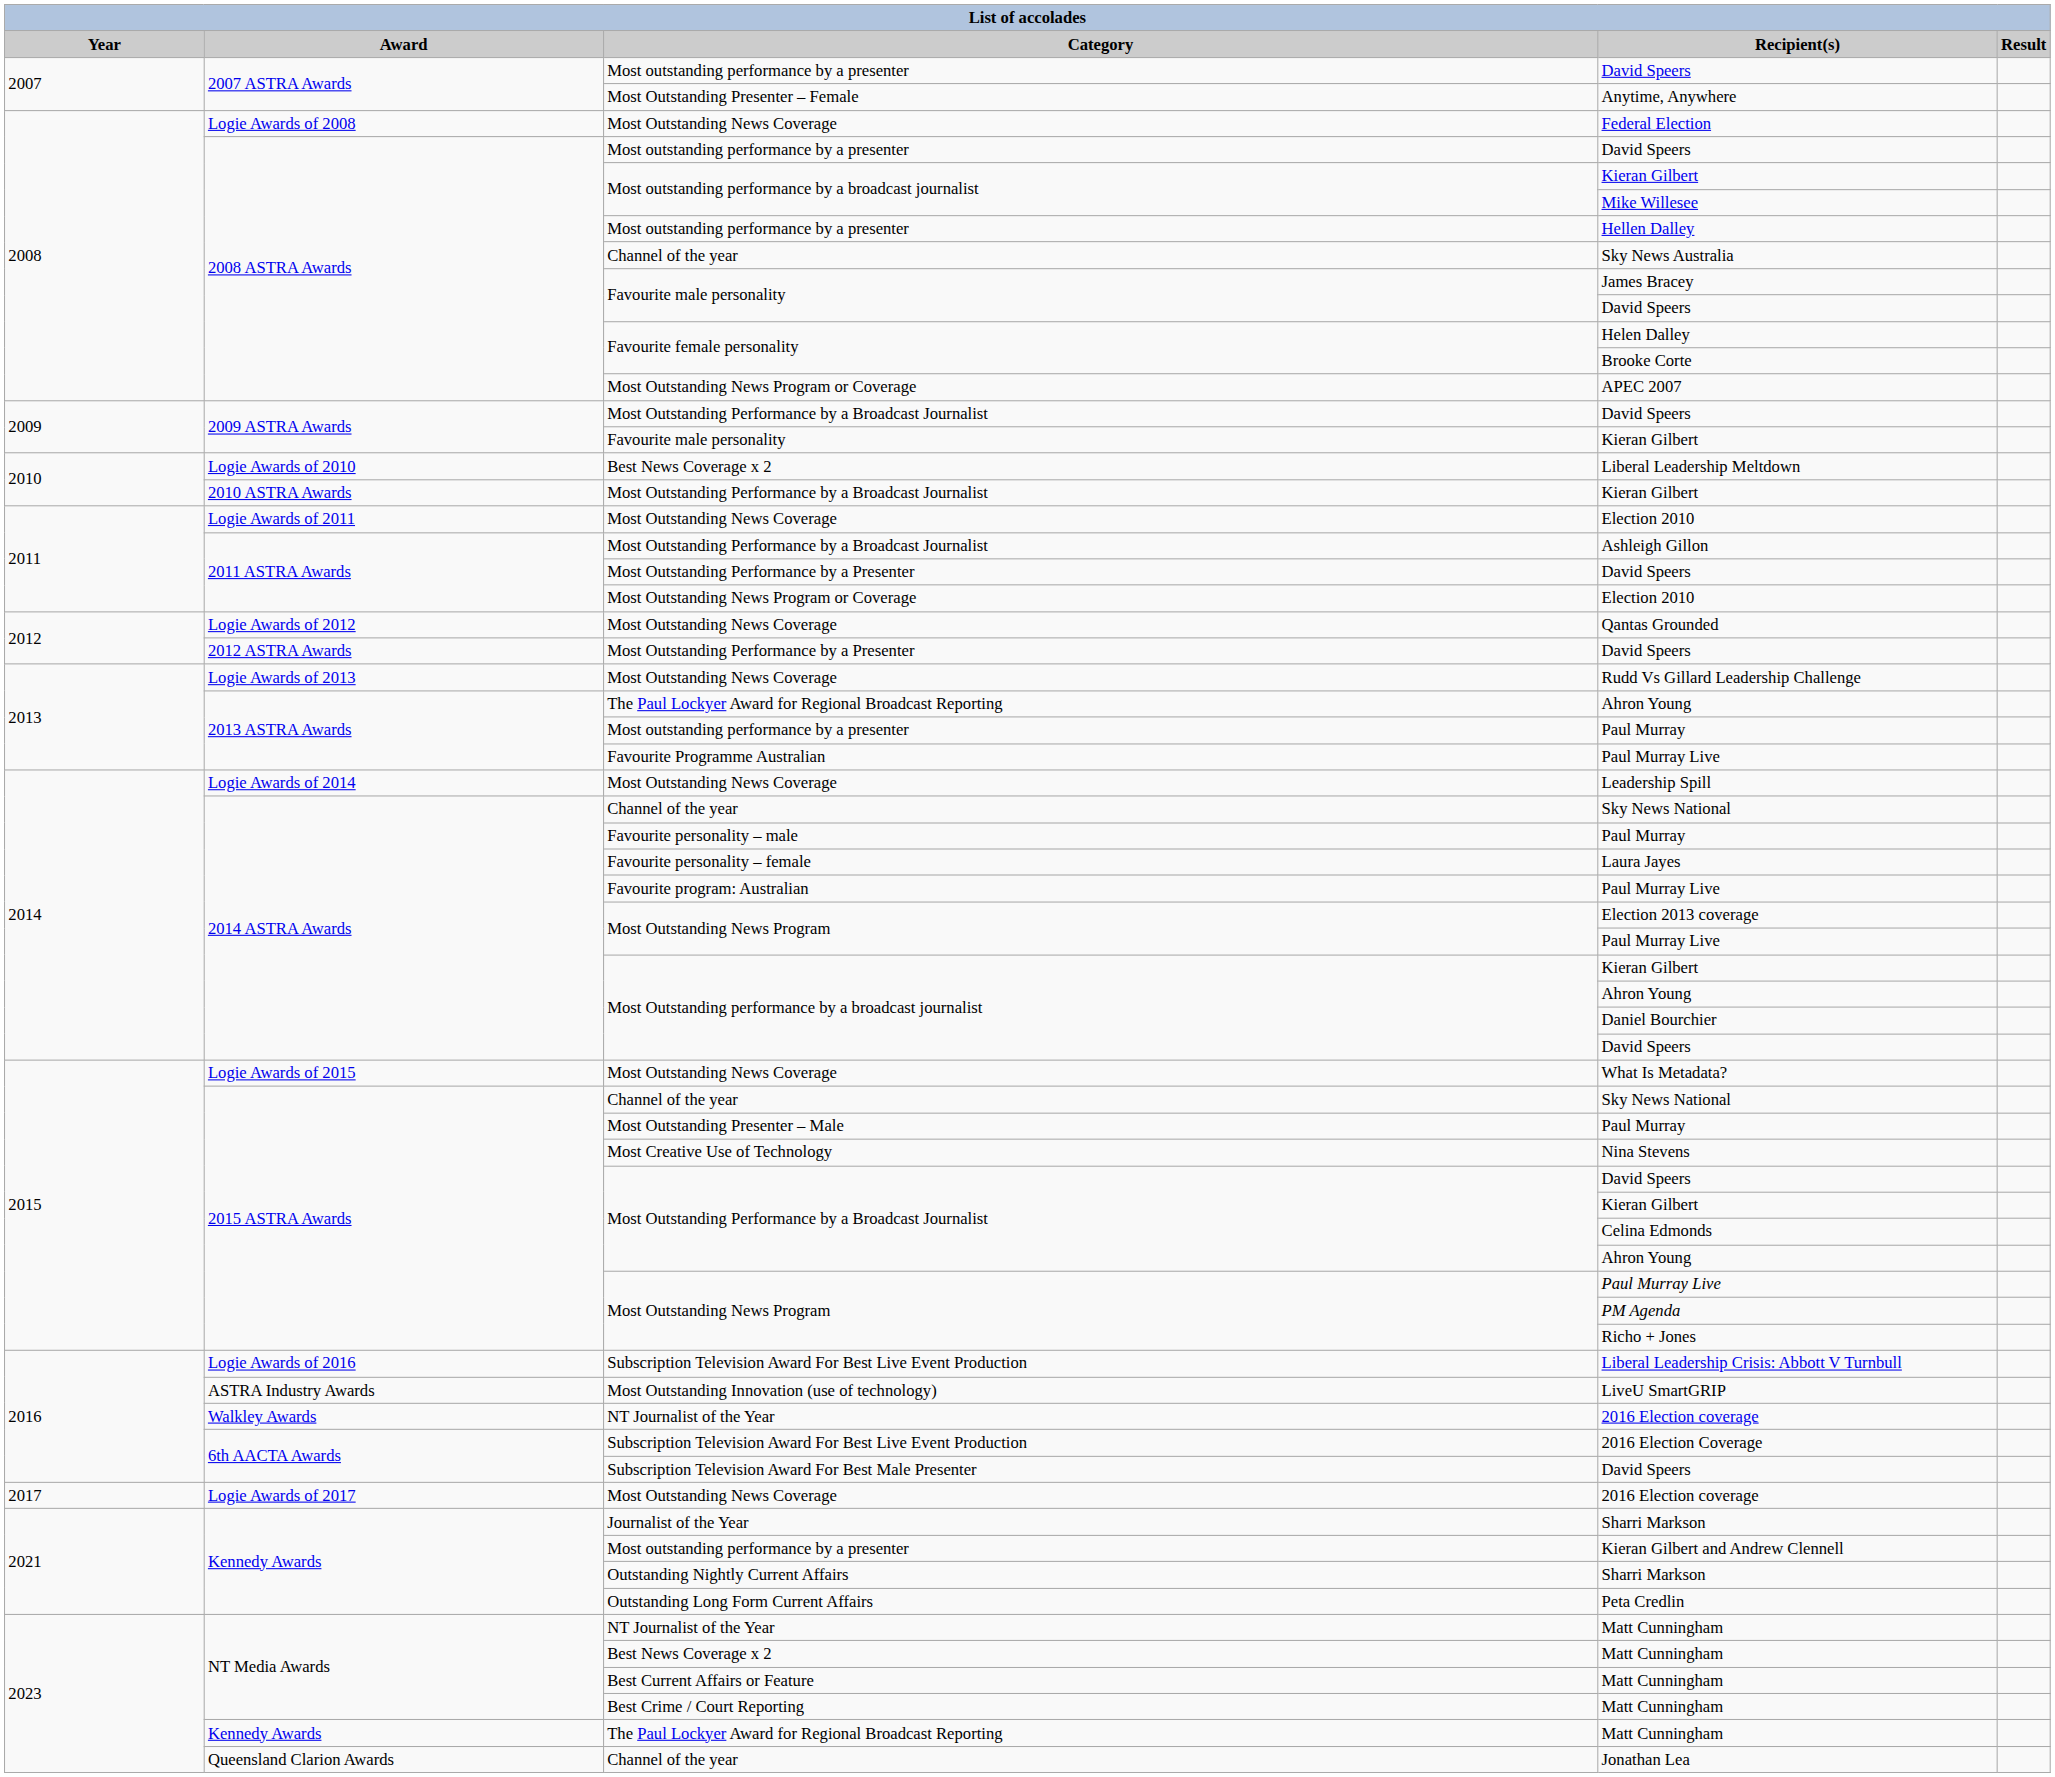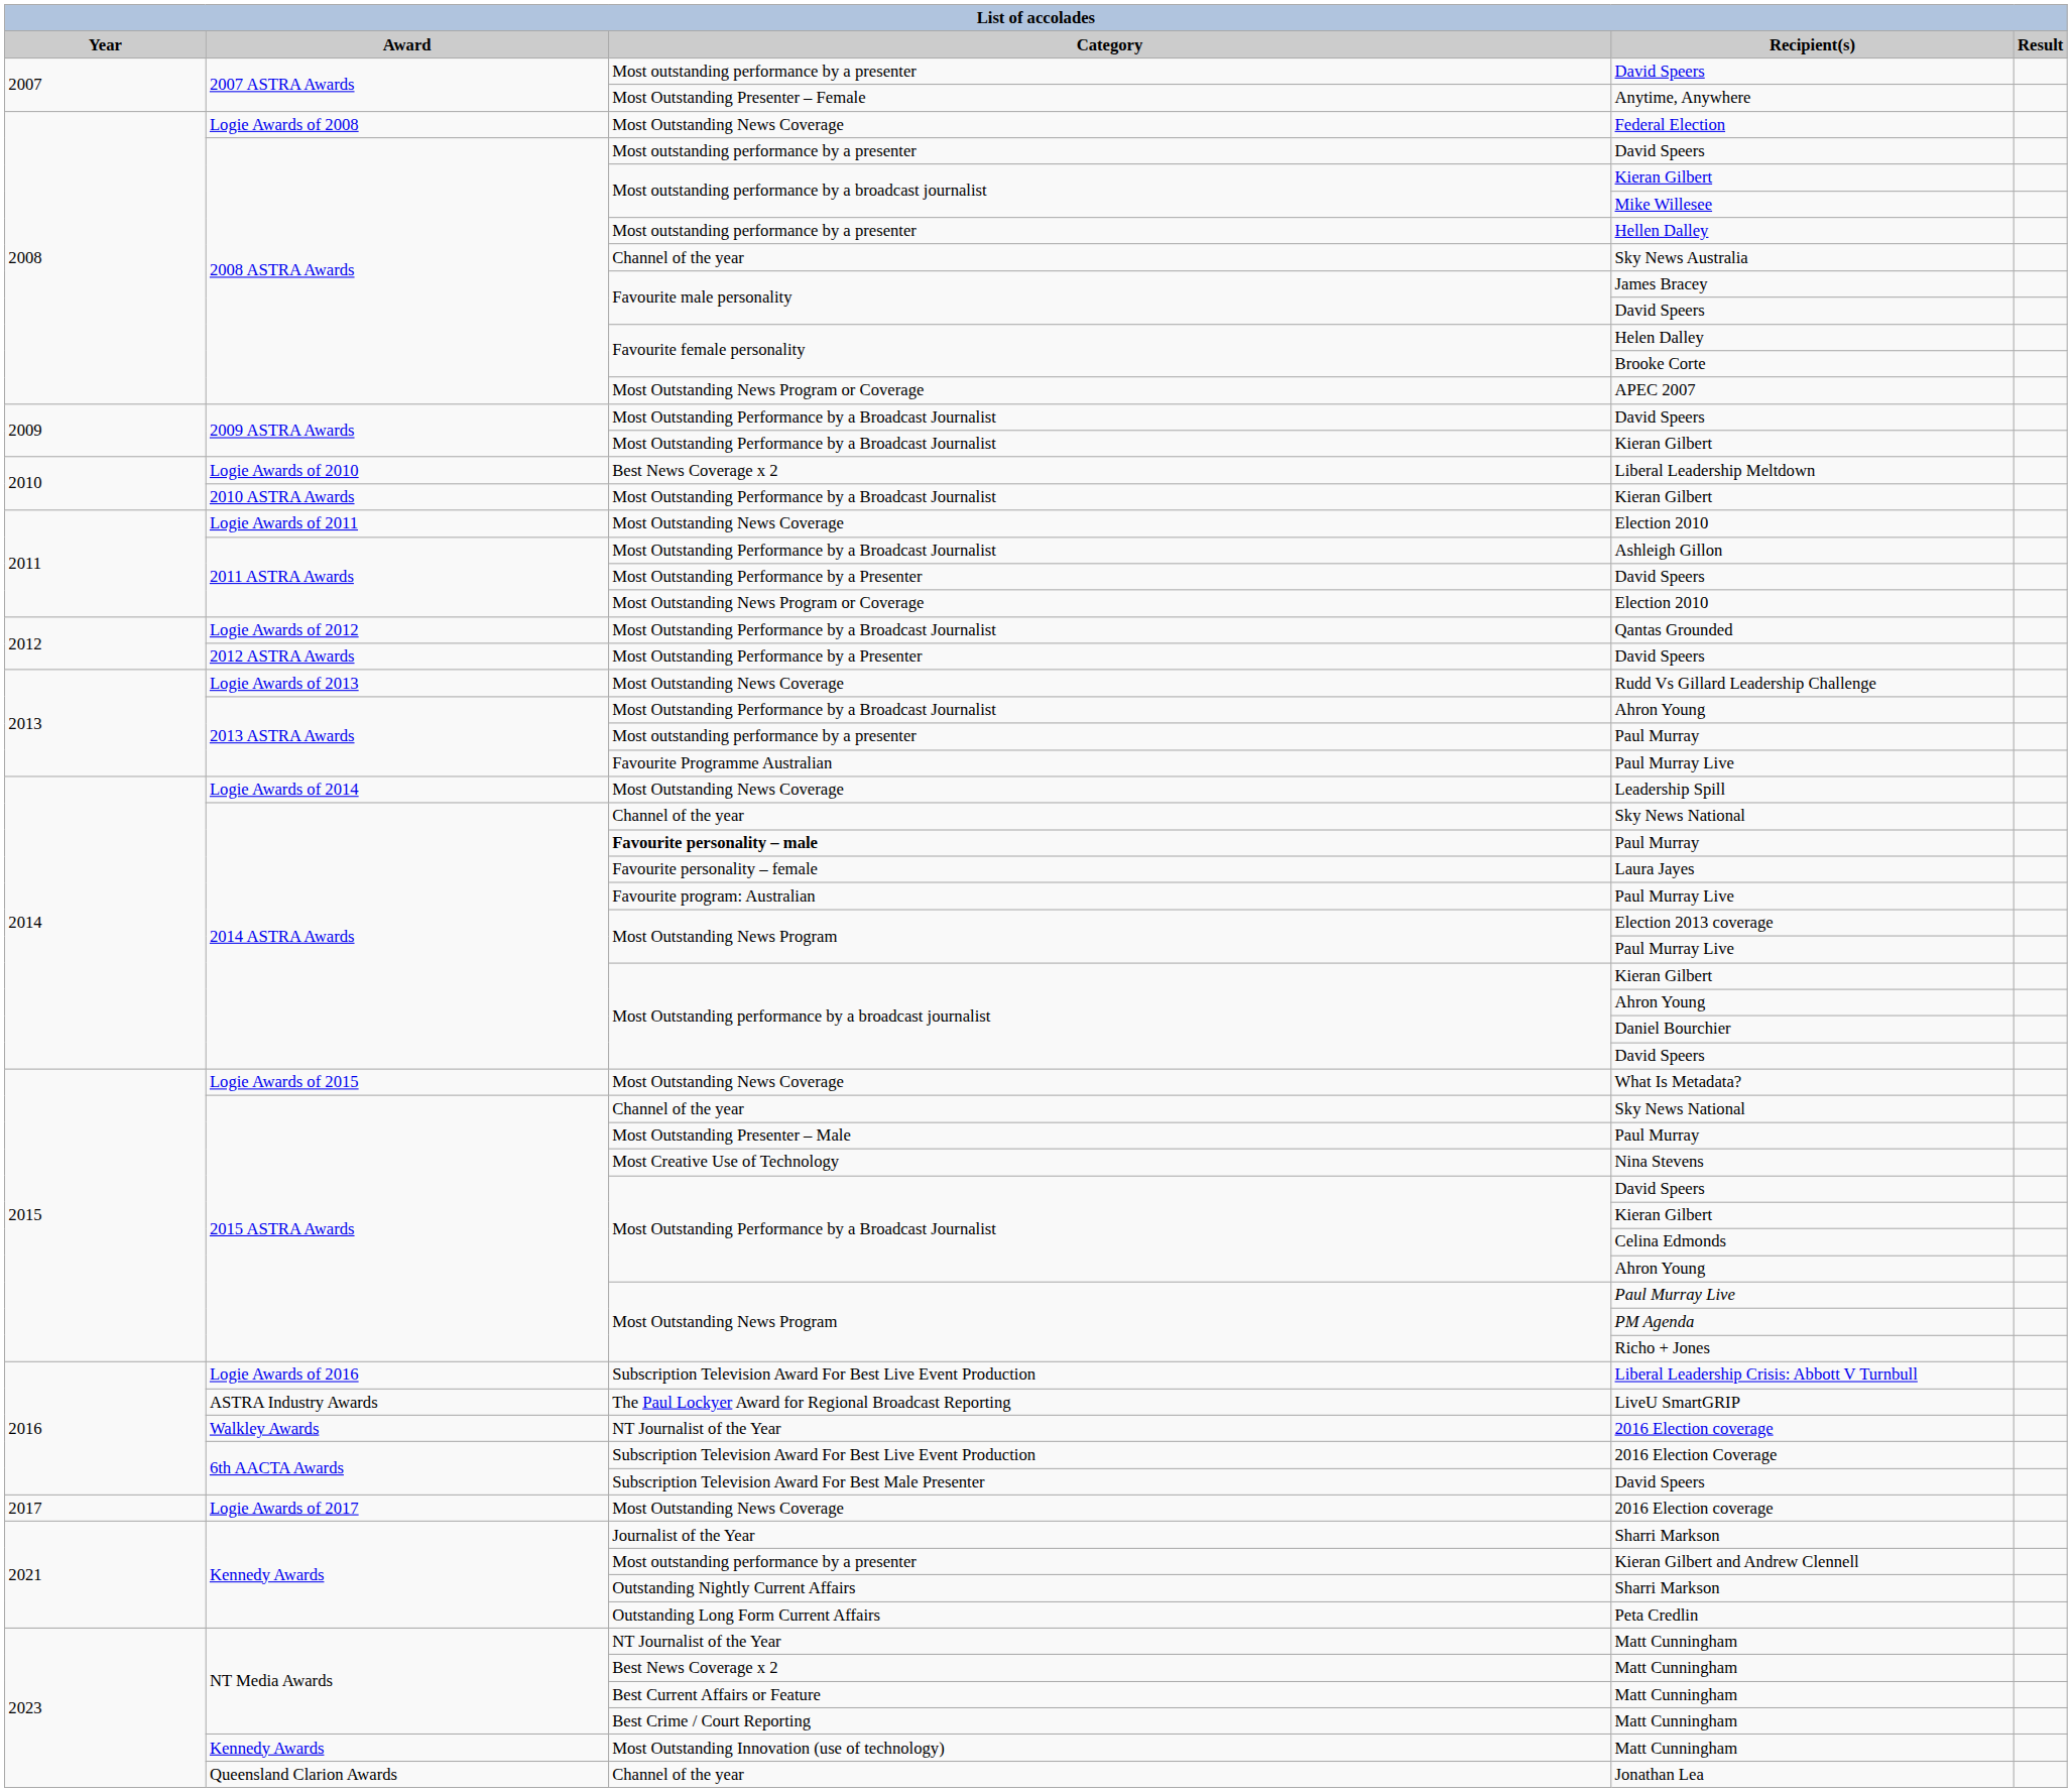 <table class="wikitable collapsible">
 <tr style="text-align:center; ">
 <th colspan=5 style="background:#B0C4DE;">List of accolades</th>
 </tr>
 <tr style="text-align:center;">
 <th style="background:#ccc; width:10%;">Year</th>
 <th style="background:#ccc; width:20%;">Award</th>
 <th style="background:#ccc; width:50%;">Category</th>
 <th style="background:#ccc; width:20%;">Recipient(s)</th>
 <th style="background:#ccc; width:20%;">Result</th>
 </tr>
 <tr>
 <td rowspan="2">2007</td>
 <td rowspan="2"><a href='#'>2007 ASTRA Awards</a></td>
 <td>Most outstanding performance by a presenter</td>
 <td><a href='#'>David Speers</a></td>
 <td></td>
 </tr>
 <tr>
 <td>Most Outstanding Presenter – Female</td>
 <td>Anytime, Anywhere</td>
 <td></td>
 </tr>
 <tr>
 <td rowspan="11">2008</td>
 <td><a href='#'>Logie Awards of 2008</a></td>
 <td>Most Outstanding News Coverage</td>
 <td><a href='#'>Federal Election</a></td>
 <td></td>
 </tr>
 <tr>
 <td rowspan="10"><a href='#'>2008 ASTRA Awards</a></td>
 <td>Most outstanding performance by a presenter</td>
 <td>David Speers</td>
 <td></td>
 </tr>
 <tr>
 <td rowspan="2">Most outstanding performance by a broadcast journalist</td>
 <td><a href='#'>Kieran Gilbert</a></td>
 <td></td>
 </tr>
 <tr>
 <td><a href='#'>Mike Willesee</a></td>
 <td></td>
 </tr>
 <tr>
 <td>Most outstanding performance by a presenter</td>
 <td><a href='#'>Hellen Dalley</a></td>
 <td></td>
 </tr>
 <tr>
 <td>Channel of the year</td>
 <td>Sky News Australia</td>
 <td></td>
 </tr>
 <tr>
 <td rowspan="2">Favourite male personality</td>
 <td>James Bracey</td>
 <td></td>
 </tr>
 <tr>
 <td>David Speers</td>
 <td></td>
 </tr>
 <tr>
 <td rowspan="2">Favourite female personality</td>
 <td>Helen Dalley</td>
 <td></td>
 </tr>
 <tr>
 <td>Brooke Corte</td>
 <td></td>
 </tr>
 <tr>
 <td>Most Outstanding News Program or Coverage</td>
 <td>APEC 2007</td>
 <td></td>
 </tr>
 <tr>
 <td rowspan="2">2009</td>
 <td rowspan="2"><a href='#'>2009 ASTRA Awards</a></td>
 <td>Most Outstanding Performance by a Broadcast Journalist</td>
 <td>David Speers</td>
 <td></td>
 </tr>
 <tr>
-<td>Favourite male personality</td>
+<td>Most Outstanding Performance by a Broadcast Journalist</td>
 <td>Kieran Gilbert</td>
 <td></td>
 </tr>
 <tr>
 <td rowspan="2">2010</td>
 <td><a href='#'>Logie Awards of 2010</a></td>
 <td>Best News Coverage x 2</td>
 <td>Liberal Leadership Meltdown</td>
 <td></td>
 </tr>
 <tr>
 <td><a href='#'>2010 ASTRA Awards</a></td>
 <td>Most Outstanding Performance by a Broadcast Journalist</td>
 <td>Kieran Gilbert</td>
 <td></td>
 </tr>
 <tr>
 <td rowspan="4">2011</td>
 <td><a href='#'>Logie Awards of 2011</a></td>
 <td>Most Outstanding News Coverage</td>
 <td>Election 2010</td>
 <td></td>
 </tr>
 <tr>
 <td rowspan="3"><a href='#'>2011 ASTRA Awards</a></td>
 <td>Most Outstanding Performance by a Broadcast Journalist</td>
 <td>Ashleigh Gillon</td>
 <td></td>
 </tr>
 <tr>
 <td>Most Outstanding Performance by a Presenter</td>
 <td>David Speers</td>
 <td></td>
 </tr>
 <tr>
 <td>Most Outstanding News Program or Coverage</td>
 <td>Election 2010</td>
 <td></td>
 </tr>
 <tr>
 <td rowspan="2">2012</td>
 <td><a href='#'>Logie Awards of 2012</a></td>
-<td>Most Outstanding News Coverage</td>
+<td>Most Outstanding Performance by a Broadcast Journalist</td>
 <td>Qantas Grounded</td>
 <td></td>
 </tr>
 <tr>
 <td><a href='#'>2012 ASTRA Awards</a></td>
 <td>Most Outstanding Performance by a Presenter</td>
 <td>David Speers</td>
 <td></td>
 </tr>
 <tr>
 <td rowspan="4">2013</td>
 <td><a href='#'>Logie Awards of 2013</a></td>
 <td>Most Outstanding News Coverage</td>
 <td>Rudd Vs Gillard Leadership Challenge</td>
 <td></td>
 </tr>
 <tr>
 <td rowspan="3"><a href='#'>2013 ASTRA Awards</a></td>
-<td>The <a href='#'>Paul Lockyer</a> Award for Regional Broadcast Reporting</td>
+<td>Most Outstanding Performance by a Broadcast Journalist</td>
 <td>Ahron Young</td>
 <td></td>
 </tr>
 <tr>
 <td>Most outstanding performance by a presenter</td>
 <td>Paul Murray</td>
 <td></td>
 </tr>
 <tr>
 <td>Favourite Programme Australian</td>
 <td>Paul Murray Live</td>
 <td></td>
 </tr>
 <tr>
 <td rowspan="11">2014</td>
 <td><a href='#'>Logie Awards of 2014</a></td>
 <td>Most Outstanding News Coverage</td>
 <td>Leadership Spill</td>
 <td></td>
 </tr>
 <tr>
 <td rowspan="10"><a href='#'>2014 ASTRA Awards</a></td>
 <td>Channel of the year</td>
 <td>Sky News National</td>
 <td></td>
 </tr>
 <tr>
-<td>Favourite personality – male</td>
+<td><strong>Favourite personality – male</strong></td>
 <td>Paul Murray</td>
 <td></td>
 </tr>
 <tr>
 <td>Favourite personality – female</td>
 <td>Laura Jayes</td>
 <td></td>
 </tr>
 <tr>
 <td>Favourite program: Australian</td>
 <td>Paul Murray Live</td>
 <td></td>
 </tr>
 <tr>
 <td rowspan="2">Most Outstanding News Program</td>
 <td>Election 2013 coverage</td>
 <td></td>
 </tr>
 <tr>
 <td>Paul Murray Live</td>
 <td></td>
 </tr>
 <tr>
 <td rowspan="4">Most Outstanding performance by a broadcast journalist</td>
 <td>Kieran Gilbert</td>
 <td></td>
 </tr>
 <tr>
 <td>Ahron Young</td>
 <td></td>
 </tr>
 <tr>
 <td>Daniel Bourchier</td>
 <td></td>
 </tr>
 <tr>
 <td>David Speers</td>
 <td></td>
 </tr>
 <tr>
 <td rowspan="11">2015</td>
 <td><a href='#'>Logie Awards of 2015</a></td>
 <td>Most Outstanding News Coverage</td>
 <td>What Is Metadata?</td>
 <td></td>
 </tr>
 <tr>
 <td rowspan="10"><a href='#'>2015 ASTRA Awards</a></td>
 <td>Channel of the year</td>
 <td>Sky News National</td>
 <td></td>
 </tr>
 <tr>
 <td>Most Outstanding Presenter – Male</td>
 <td>Paul Murray</td>
 <td></td>
 </tr>
 <tr>
 <td>Most Creative Use of Technology</td>
 <td>Nina Stevens</td>
 <td></td>
 </tr>
 <tr>
 <td rowspan="4">Most Outstanding Performance by a Broadcast Journalist</td>
 <td>David Speers</td>
 <td></td>
 </tr>
 <tr>
 <td>Kieran Gilbert</td>
 <td></td>
 </tr>
 <tr>
 <td>Celina Edmonds</td>
 <td></td>
 </tr>
 <tr>
 <td>Ahron Young</td>
 <td></td>
 </tr>
 <tr>
 <td rowspan="3">Most Outstanding News Program</td>
 <td><em>Paul Murray Live</em></td>
 <td></td>
 </tr>
 <tr>
 <td><em>PM Agenda</em></td>
 <td></td>
 </tr>
 <tr>
 <td>Richo + Jones</td>
 <td></td>
 </tr>
 <tr>
 <td rowspan="5">2016</td>
 <td><a href='#'>Logie Awards of 2016</a></td>
 <td>Subscription Television Award For Best Live Event Production</td>
 <td><a href='#'>Liberal Leadership Crisis: Abbott V Turnbull</a></td>
 <td></td>
 </tr>
 <tr>
 <td>ASTRA Industry Awards</td>
-<td>Most Outstanding Innovation (use of technology)</td>
+<td>The <a href='#'>Paul Lockyer</a> Award for Regional Broadcast Reporting</td>
 <td>LiveU SmartGRIP</td>
 <td></td>
 </tr>
 <tr>
 <td><a href='#'>Walkley Awards</a></td>
 <td>NT Journalist of the Year</td>
 <td><a href='#'>2016 Election coverage</a></td>
 <td></td>
 </tr>
 <tr>
 <td rowspan="2"><a href='#'>6th AACTA Awards</a></td>
 <td>Subscription Television Award For Best Live Event Production</td>
 <td>2016 Election Coverage</td>
 <td></td>
 </tr>
 <tr>
 <td>Subscription Television Award For Best Male Presenter</td>
 <td>David Speers</td>
 <td></td>
 </tr>
 <tr>
 <td>2017</td>
 <td><a href='#'>Logie Awards of 2017</a></td>
 <td>Most Outstanding News Coverage</td>
 <td>2016 Election coverage</td>
 <td></td>
 </tr>
 <tr>
 <td rowspan="4">2021</td>
 <td rowspan="4"><a href='#'>Kennedy Awards</a></td>
 <td>Journalist of the Year</td>
 <td>Sharri Markson</td>
 <td></td>
 </tr>
 <tr>
 <td>Most outstanding performance by a presenter</td>
 <td>Kieran Gilbert and Andrew Clennell</td>
 <td></td>
 </tr>
 <tr>
 <td>Outstanding Nightly Current Affairs</td>
 <td>Sharri Markson</td>
 <td></td>
 </tr>
 <tr>
 <td>Outstanding Long Form Current Affairs</td>
 <td>Peta Credlin</td>
 <td></td>
 </tr>
 <tr>
 <td rowspan="6">2023</td>
 <td rowspan="4">NT Media Awards</td>
 <td>NT Journalist of the Year</td>
 <td>Matt Cunningham</td>
 <td></td>
 </tr>
 <tr>
 <td>Best News Coverage x 2</td>
 <td>Matt Cunningham</td>
 <td></td>
 </tr>
 <tr>
 <td>Best Current Affairs or Feature</td>
 <td>Matt Cunningham</td>
 <td></td>
 </tr>
 <tr>
 <td>Best Crime / Court Reporting</td>
 <td>Matt Cunningham</td>
 <td></td>
 </tr>
 <tr>
 <td><a href='#'>Kennedy Awards</a></td>
-<td>The <a href='#'>Paul Lockyer</a> Award for Regional Broadcast Reporting</td>
+<td>Most Outstanding Innovation (use of technology)</td>
 <td>Matt Cunningham</td>
 <td></td>
 </tr>
 <tr>
 <td>Queensland Clarion Awards</td>
 <td>Channel of the year</td>
 <td>Jonathan Lea</td>
 <td></td>
 </tr>
 </table>
